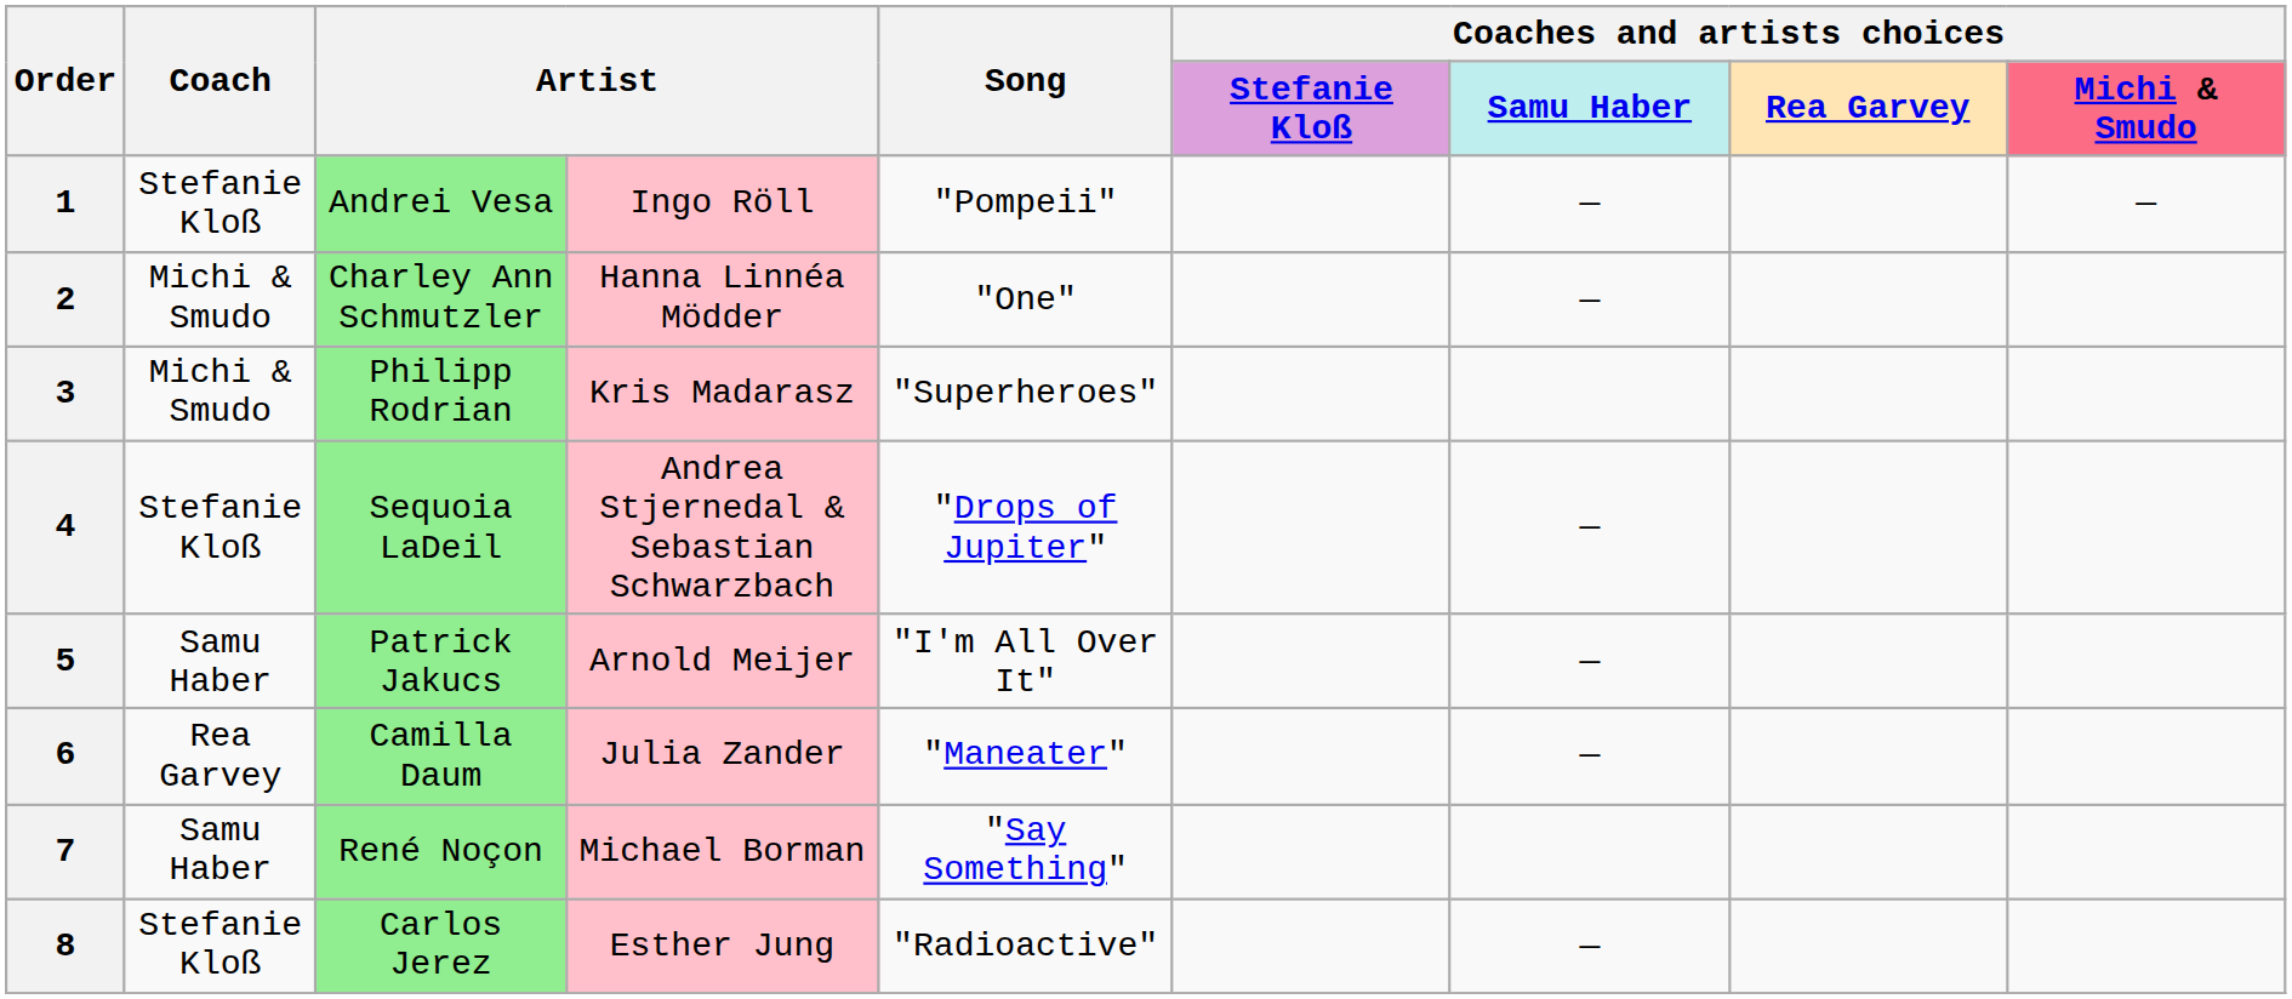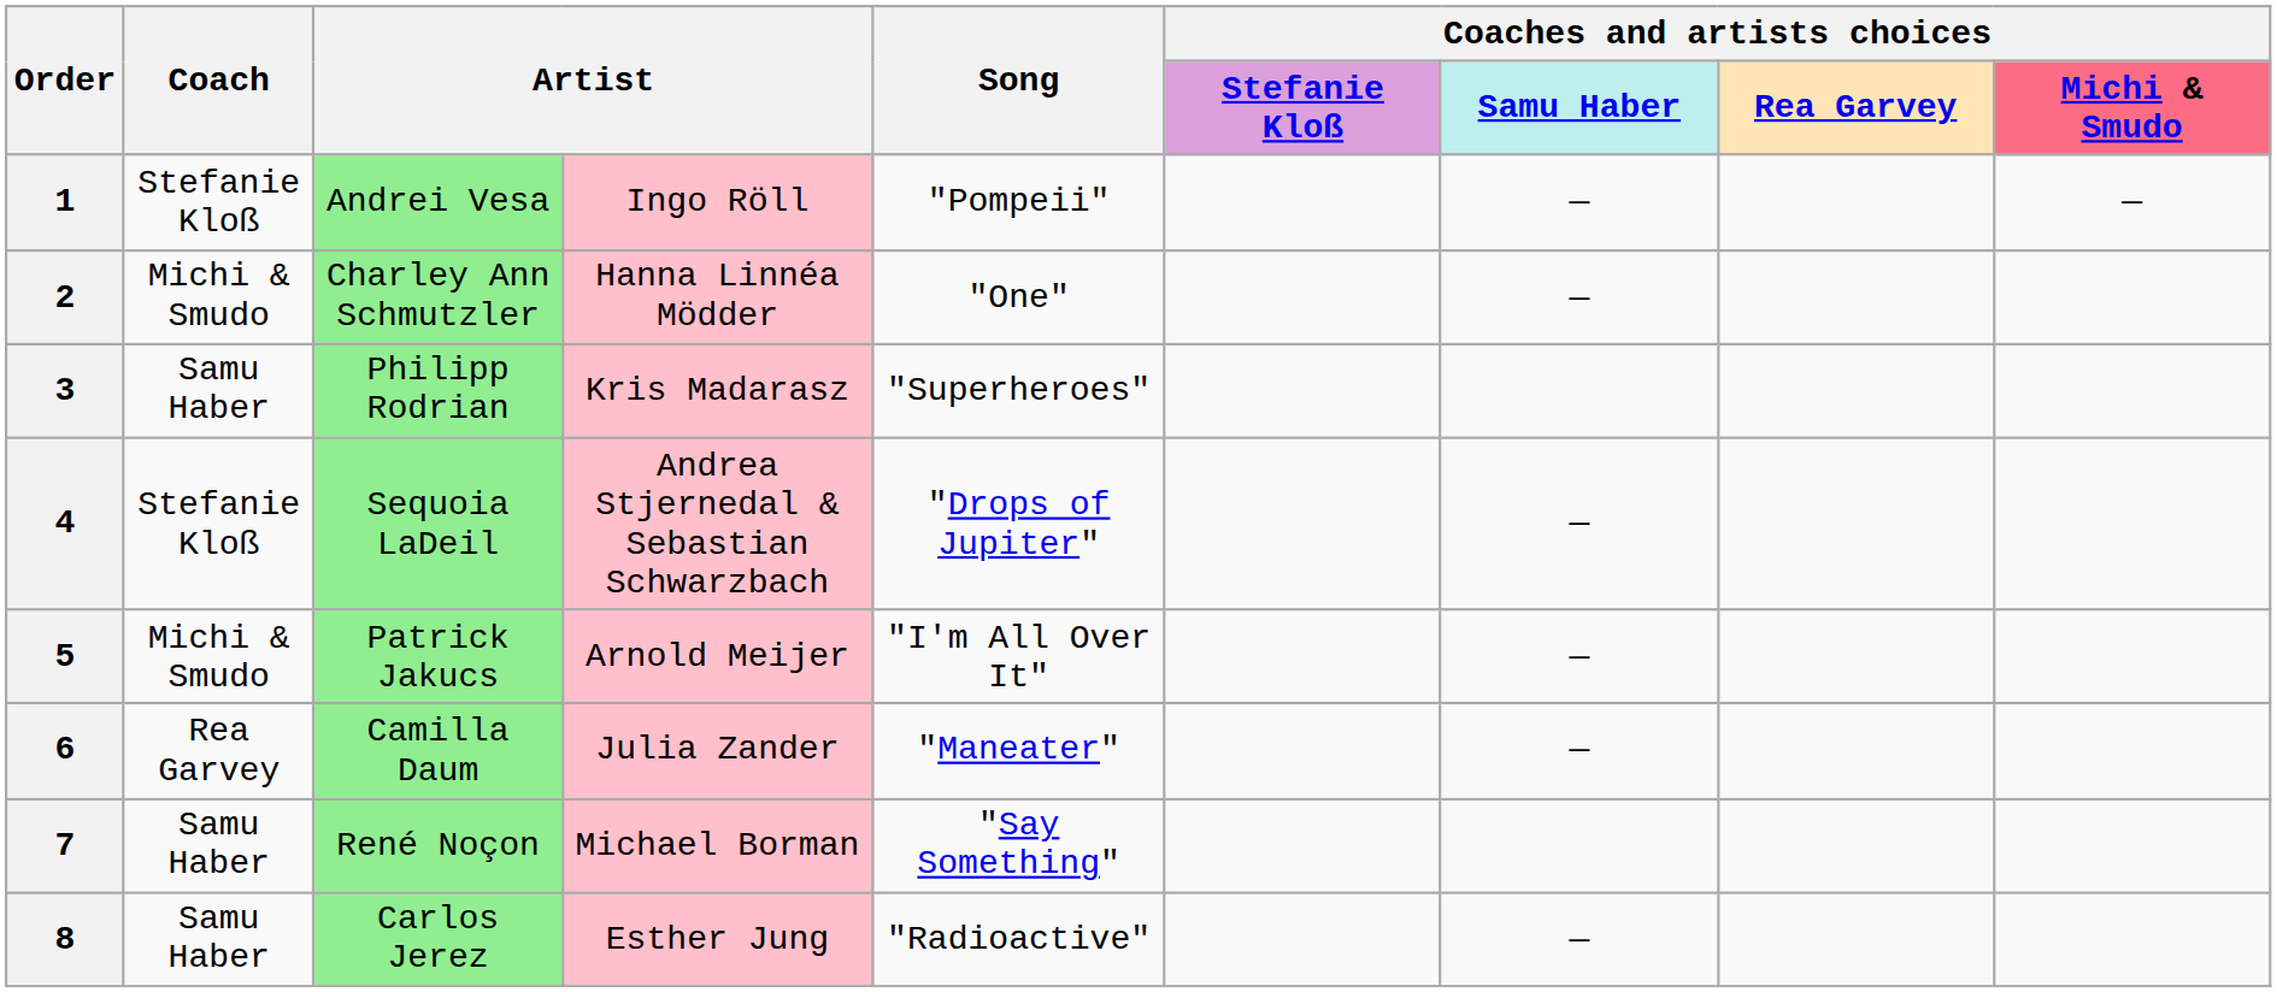 <table class="wikitable plainrowheaders" style="text-align:center;">
 <tr>
 <th scope="col" rowspan=2>Order</th>
 <th scope="col" rowspan=2>Coach</th>
 <th scope="col" colspan=2 rowspan=2>Artist</th>
 <th scope="col" rowspan=2>Song</th>
 <th scope="col" colspan=4>Coaches and artists choices</th>
 </tr>
 <tr>
 <th style="background-color:#dca0dc" width="100"><a href='#'>Stefanie Kloß</a></th>
 <th style="background-color:#bfeeee" width="100"><a href='#'>Samu Haber</a></th>
 <th style="background-color:#ffe5b4" width="100"><a href='#'>Rea Garvey</a></th>
 <th style="background-color:#FC6C85" width="100"><a href='#'>Michi</a> & <a href='#'>Smudo</a></th>
 </tr>
 <tr>
 <th scope=col>1</th>
 <td>Stefanie Kloß</td>
 <td style="background:lightgreen;text-align:center;">Andrei Vesa</td>
 <td style="background:pink;text-align:center;">Ingo Röll</td>
 <td>"Pompeii"</td>
 <td></td>
 <td>—</td>
 <td></td>
 <td>—</td>
 </tr>
 <tr>
 <th scope=col>2</th>
 <td>Michi & Smudo</td>
 <td style="background:lightgreen;text-align:center;">Charley Ann Schmutzler</td>
 <td style="background:pink;text-align:center;">Hanna Linnéa Mödder</td>
 <td>"One"</td>
 <td></td>
 <td>—</td>
 <td></td>
 <td></td>
 </tr>
 <tr>
 <th scope=col>3</th>
-<td>Michi & Smudo</td>
+<td>Samu Haber</td>
 <td style="background:lightgreen;text-align:center;">Philipp Rodrian</td>
 <td style="background:pink;text-align:center;">Kris Madarasz</td>
 <td>"Superheroes"</td>
 <td></td>
 <td></td>
 <td></td>
 <td></td>
 </tr>
 <tr>
 <th scope=col>4</th>
 <td>Stefanie Kloß</td>
 <td style="background:lightgreen;text-align:center;">Sequoia LaDeil</td>
 <td style="background:pink;text-align:center;">Andrea Stjernedal & Sebastian Schwarzbach</td>
 <td>"<a href='#'>Drops of Jupiter</a>"</td>
 <td></td>
 <td>—</td>
 <td></td>
 <td></td>
 </tr>
 <tr>
 <th scope=col>5</th>
-<td>Samu Haber</td>
+<td>Michi & Smudo</td>
 <td style="background:lightgreen;text-align:center;">Patrick Jakucs</td>
 <td style="background:pink;text-align:center;">Arnold Meijer</td>
 <td>"I'm All Over It"</td>
 <td></td>
 <td>—</td>
 <td></td>
 <td></td>
 </tr>
 <tr>
 <th scope=col>6</th>
 <td>Rea Garvey</td>
 <td style="background:lightgreen;text-align:center;">Camilla Daum</td>
 <td style="background:pink;text-align:center;">Julia Zander</td>
 <td>"<a href='#'>Maneater</a>"</td>
 <td></td>
 <td>—</td>
 <td></td>
 <td></td>
 </tr>
 <tr>
 <th scope=col>7</th>
 <td>Samu Haber</td>
 <td style="background:lightgreen;text-align:center;">René Noçon</td>
 <td style="background:pink;text-align:center;">Michael Borman</td>
 <td>"<a href='#'>Say Something</a>"</td>
 <td></td>
 <td></td>
 <td></td>
 <td></td>
 </tr>
 <tr>
 <th scope=col>8</th>
-<td>Stefanie Kloß</td>
+<td>Samu Haber</td>
 <td style="background:lightgreen;text-align:center;">Carlos Jerez</td>
 <td style="background:pink;text-align:center;">Esther Jung</td>
 <td>"Radioactive"</td>
 <td></td>
 <td>—</td>
 <td></td>
 <td></td>
 </tr>
 <tr>
 </tr>
 </table>
